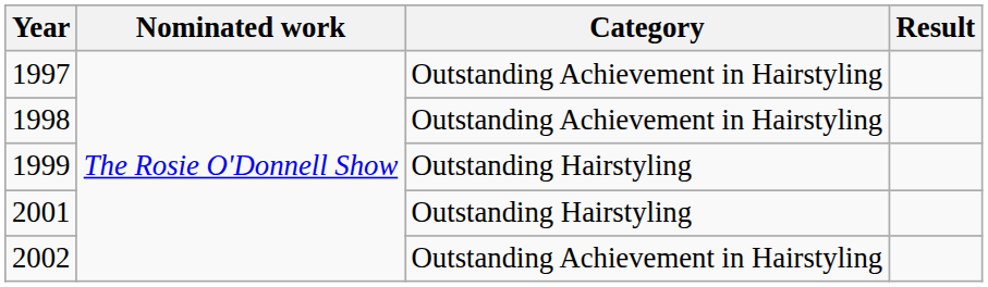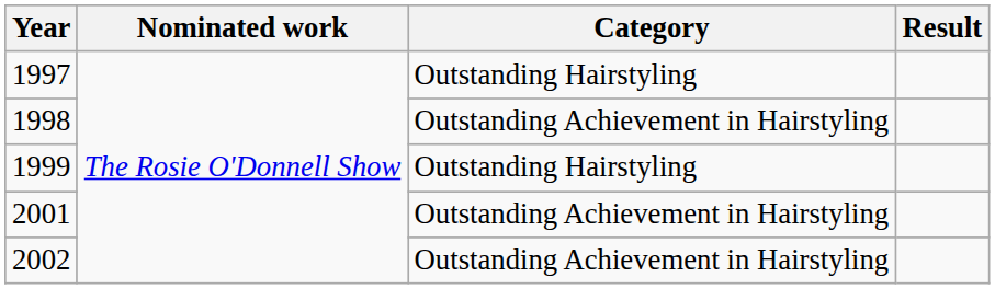 <table class="wikitable sortable">
 <tr>
 <th>Year</th>
 <th>Nominated work</th>
 <th>Category</th>
 <th>Result</th>
 </tr>
 <tr>
 <td>1997</td>
 <td rowspan="5"><em><a href='#'>The Rosie O'Donnell Show</a></em></td>
-<td>Outstanding Achievement in Hairstyling</td>
+<td>Outstanding Hairstyling</td>
 <td></td>
 </tr>
 <tr>
 <td>1998</td>
 <td>Outstanding Achievement in Hairstyling</td>
 <td></td>
 </tr>
 <tr>
 <td>1999</td>
 <td>Outstanding Hairstyling</td>
 <td></td>
 </tr>
 <tr>
 <td>2001</td>
-<td>Outstanding Hairstyling</td>
+<td>Outstanding Achievement in Hairstyling</td>
 <td></td>
 </tr>
 <tr>
 <td>2002</td>
 <td>Outstanding Achievement in Hairstyling</td>
 <td></td>
 </tr>
 </table>
